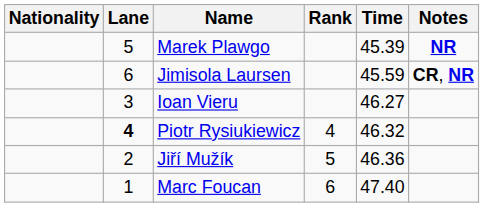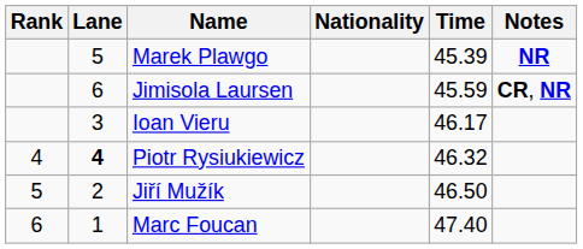 <table class="wikitable sortable" style="text-align:center">
 <tr>
-<th>Nationality</th>
+<th>Rank</th>
 <th>Lane</th>
 <th>Name</th>
-<th>Rank</th>
+<th>Nationality</th>
 <th>Time</th>
 <th>Notes</th>
 </tr>
 <tr>
-<td align=left></td>
+<td></td>
 <td>5</td>
 <td align="left"><a href='#'>Marek Plawgo</a></td>
-<td></td>
+<td align=left></td>
 <td>45.39</td>
 <td><strong><a href='#'>NR</a></strong></td>
 </tr>
 <tr>
-<td align=left></td>
+<td></td>
 <td>6</td>
 <td align="left"><a href='#'>Jimisola Laursen</a></td>
-<td></td>
+<td align=left></td>
 <td>45.59</td>
 <td><strong>CR</strong>, <strong><a href='#'>NR</a></strong></td>
 </tr>
 <tr>
-<td align=left></td>
+<td></td>
 <td>3</td>
 <td align="left"><a href='#'>Ioan Vieru</a></td>
-<td></td>
-<td>46.27</td>
+<td align=left></td>
+<td>46.17</td>
 <td></td>
 </tr>
 <tr>
-<td align=left></td>
+<td>4</td>
 <td><strong>4</strong></td>
 <td align="left"><a href='#'>Piotr Rysiukiewicz</a></td>
-<td>4</td>
+<td align=left></td>
 <td>46.32</td>
 <td></td>
 </tr>
 <tr>
-<td align=left></td>
+<td>5</td>
 <td>2</td>
 <td align="left"><a href='#'>Jiří Mužík</a></td>
-<td>5</td>
-<td>46.36</td>
+<td align=left></td>
+<td>46.50</td>
 <td></td>
 </tr>
 <tr>
-<td align=left></td>
+<td>6</td>
 <td>1</td>
 <td align="left"><a href='#'>Marc Foucan</a></td>
-<td>6</td>
+<td align=left></td>
 <td>47.40</td>
 <td></td>
 </tr>
 </table>
